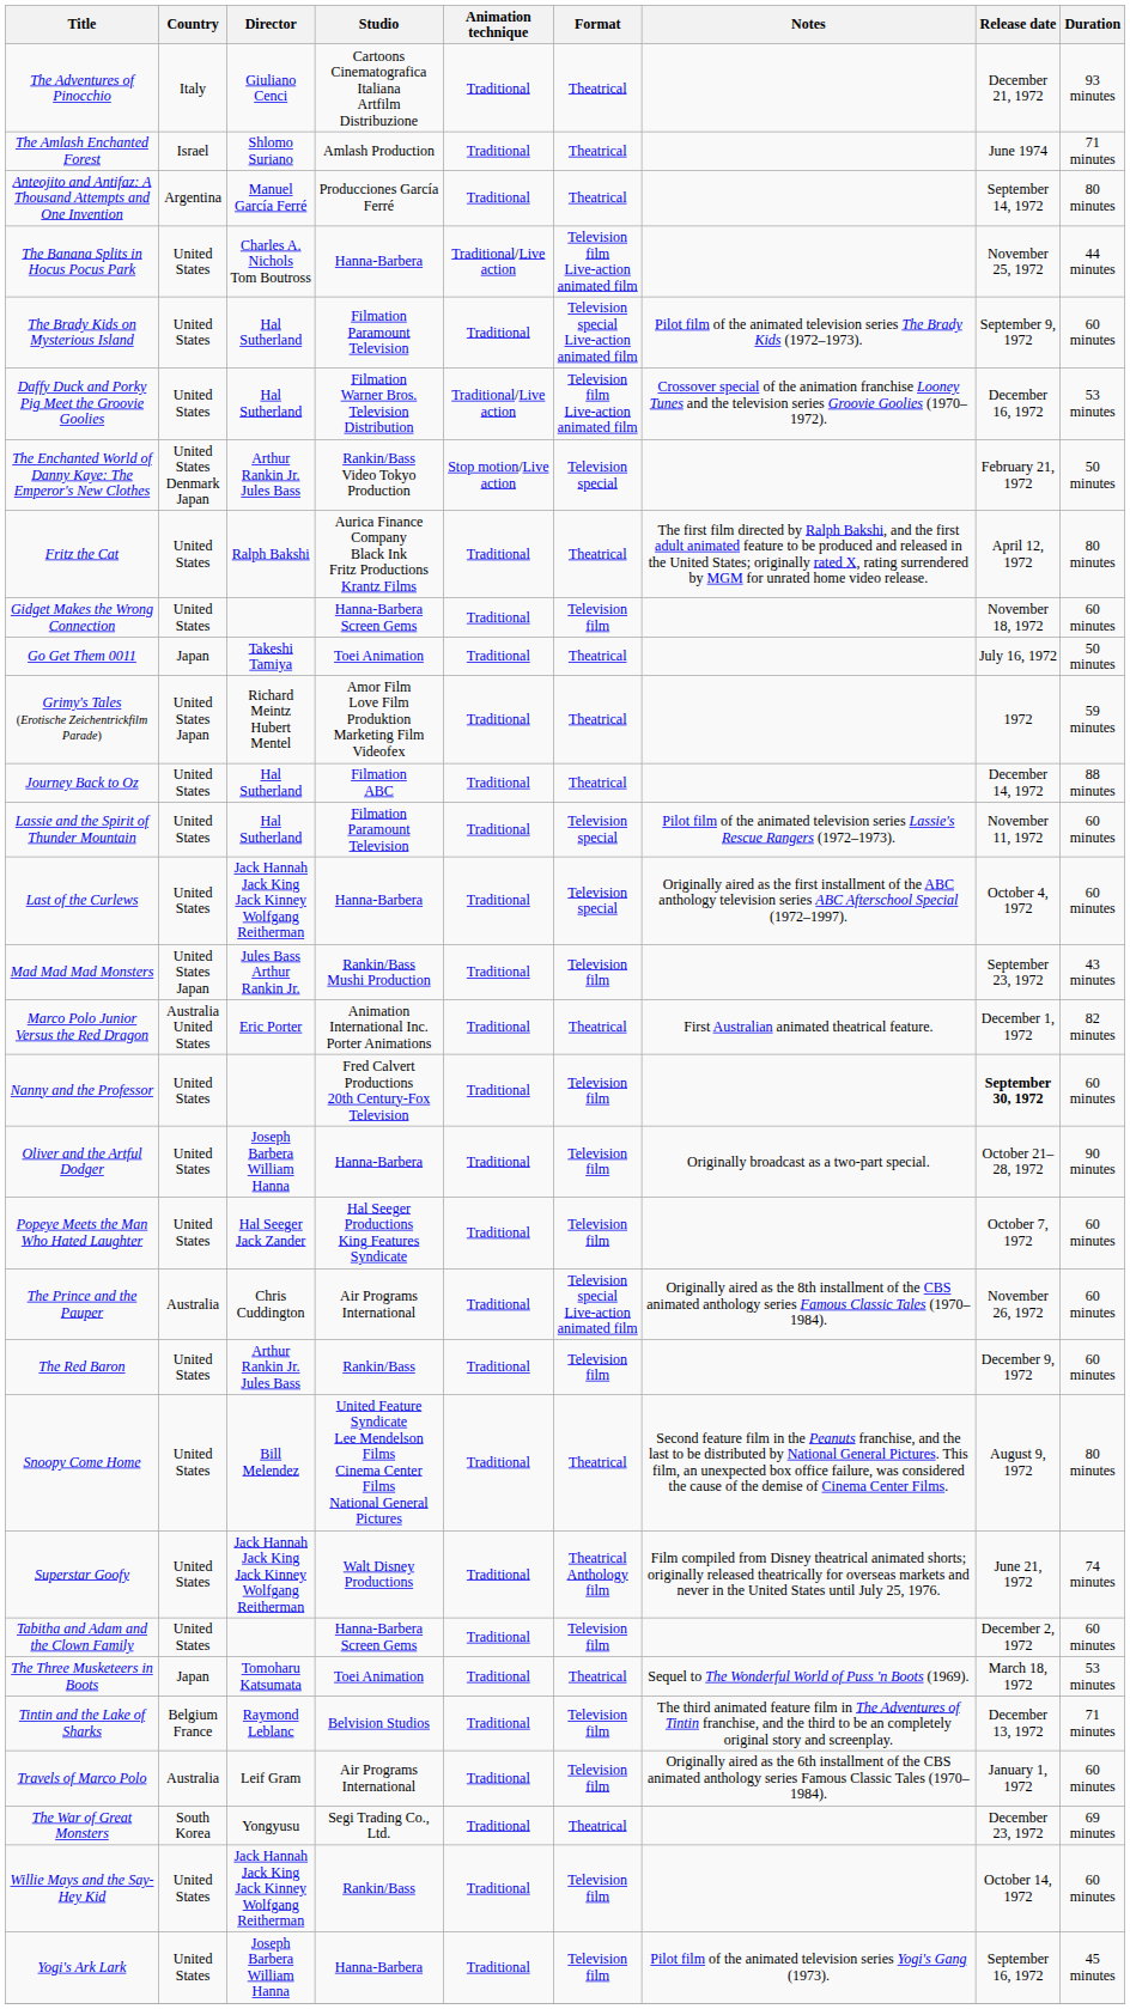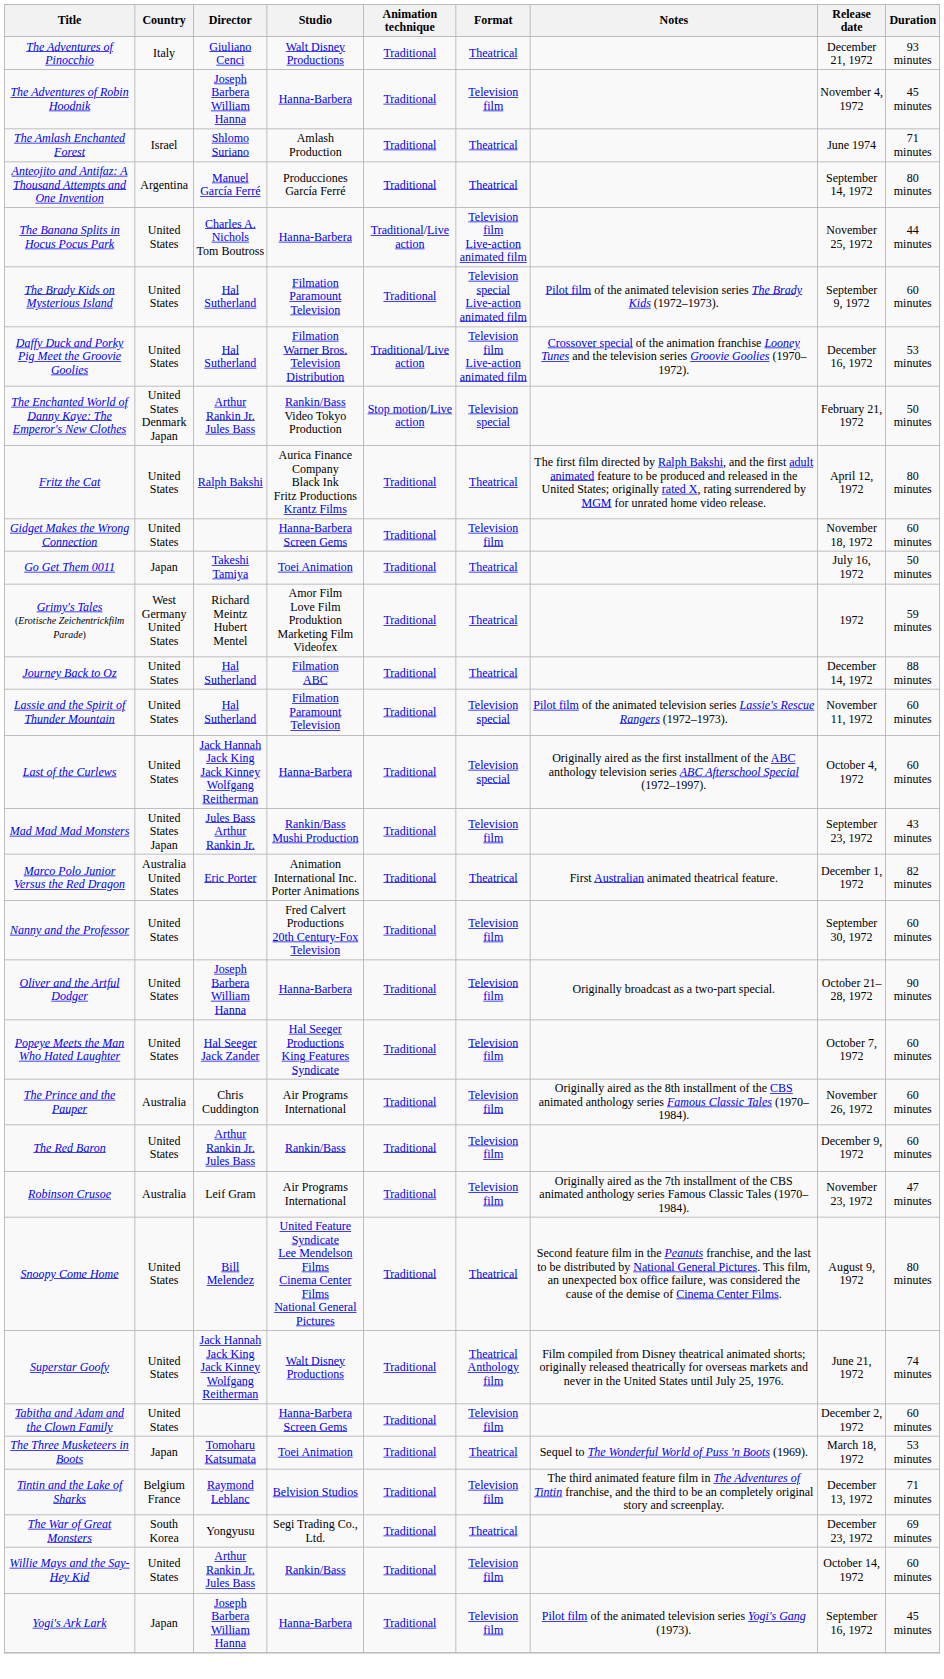 <table class="wikitable sortable" style="text-align:center; margin=auto; ">
 <tr>
 <th scope="col">Title</th>
 <th scope="col">Country</th>
 <th scope="col">Director</th>
 <th scope="col">Studio</th>
 <th scope="col">Animation technique</th>
 <th scope="col">Format</th>
 <th>Notes</th>
 <th>Release date</th>
 <th>Duration</th>
 </tr>
 <tr>
 <td><em><a href='#'>The Adventures of Pinocchio</a></em> <br> </td>
 <td>Italy</td>
 <td><a href='#'>Giuliano Cenci</a></td>
-<td>Cartoons Cinematografica Italiana <br> Artfilm Distribuzione</td>
+<td><a href='#'>Walt Disney Productions</a></td>
 <td><a href='#'>Traditional</a></td>
 <td><a href='#'>Theatrical</a></td>
 <td></td>
 <td>December 21, 1972</td>
 <td>93 minutes</td>
+</tr>
+<tr>
+<td><em><a href='#'>The Adventures of Robin Hoodnik</a></em></td>
+<td></td>
+<td><a href='#'>Joseph Barbera</a> <br> <a href='#'>William Hanna</a></td>
+<td><a href='#'>Hanna-Barbera</a></td>
+<td><a href='#'>Traditional</a></td>
+<td><a href='#'>Television film</a></td>
+<td></td>
+<td>November 4, 1972</td>
+<td>45 minutes</td>
 </tr>
 <tr>
 <td><em><a href='#'>The Amlash Enchanted Forest</a></em> <br> </td>
 <td>Israel</td>
 <td><a href='#'>Shlomo Suriano</a></td>
 <td>Amlash Production</td>
 <td><a href='#'>Traditional</a></td>
 <td><a href='#'>Theatrical</a></td>
 <td></td>
 <td>June 1974</td>
 <td>71 minutes</td>
 </tr>
 <tr>
 <td><em><a href='#'>Anteojito and Antifaz: A Thousand Attempts and One Invention</a></em> <br> </td>
 <td>Argentina</td>
 <td><a href='#'>Manuel García Ferré</a></td>
 <td>Producciones García Ferré</td>
 <td><a href='#'>Traditional</a></td>
 <td><a href='#'>Theatrical</a></td>
 <td></td>
 <td>September 14, 1972</td>
 <td>80 minutes</td>
 </tr>
 <tr>
 <td><em><a href='#'>The Banana Splits in Hocus Pocus Park</a></em></td>
 <td>United States</td>
 <td><a href='#'>Charles A. Nichols</a> <br> Tom Boutross</td>
 <td><a href='#'>Hanna-Barbera</a></td>
 <td><a href='#'>Traditional</a>/<a href='#'>Live action</a></td>
 <td><a href='#'>Television film</a> <br> <a href='#'>Live-action animated film</a></td>
 <td></td>
 <td>November 25, 1972</td>
 <td>44 minutes</td>
 </tr>
 <tr>
 <td><em><a href='#'>The Brady Kids on Mysterious Island</a></em></td>
 <td>United States</td>
 <td><a href='#'>Hal Sutherland</a></td>
 <td><a href='#'>Filmation</a> <br> <a href='#'>Paramount Television</a></td>
 <td><a href='#'>Traditional</a></td>
 <td><a href='#'>Television special</a> <br> <a href='#'>Live-action animated film</a></td>
 <td><a href='#'>Pilot film</a> of the animated television series <em><a href='#'>The Brady Kids</a></em> (1972–1973).</td>
 <td>September 9, 1972</td>
 <td>60 minutes</td>
 </tr>
 <tr>
 <td><em><a href='#'>Daffy Duck and Porky Pig Meet the Groovie Goolies</a></em></td>
 <td>United States</td>
 <td><a href='#'>Hal Sutherland</a></td>
 <td><a href='#'>Filmation</a> <br> <a href='#'>Warner Bros. Television Distribution</a></td>
 <td><a href='#'>Traditional</a>/<a href='#'>Live action</a></td>
 <td><a href='#'>Television film</a> <br> <a href='#'>Live-action animated film</a></td>
 <td><a href='#'>Crossover special</a> of the animation franchise <em><a href='#'>Looney Tunes</a></em> and the television series <em><a href='#'>Groovie Goolies</a></em> (1970–1972).</td>
 <td>December 16, 1972</td>
 <td>53 minutes</td>
 </tr>
 <tr>
 <td><em><a href='#'>The Enchanted World of Danny Kaye: The Emperor's New Clothes</a></em></td>
 <td>United States <br> Denmark<br> Japan</td>
 <td><a href='#'>Arthur Rankin Jr.</a> <br> <a href='#'>Jules Bass</a></td>
 <td><a href='#'>Rankin/Bass</a> <br> Video Tokyo Production</td>
 <td><a href='#'>Stop motion</a>/<a href='#'>Live action</a></td>
 <td><a href='#'>Television special</a></td>
 <td></td>
 <td>February 21, 1972</td>
 <td>50 minutes</td>
 </tr>
 <tr>
 <td><em><a href='#'>Fritz the Cat</a></em></td>
 <td>United States</td>
 <td><a href='#'>Ralph Bakshi</a></td>
 <td>Aurica Finance Company <br> Black Ink <br> Fritz Productions <br> <a href='#'>Krantz Films</a></td>
 <td><a href='#'>Traditional</a></td>
 <td><a href='#'>Theatrical</a></td>
 <td>The first film directed by <a href='#'>Ralph Bakshi</a>, and the first <a href='#'>adult animated</a> feature to be produced and released in the United States; originally <a href='#'>rated X</a>, rating surrendered by <a href='#'>MGM</a> for unrated home video release.</td>
 <td>April 12, 1972</td>
 <td>80 minutes</td>
 </tr>
 <tr>
 <td><em><a href='#'>Gidget Makes the Wrong Connection</a></em></td>
 <td>United States</td>
 <td></td>
 <td><a href='#'>Hanna-Barbera</a> <br> <a href='#'>Screen Gems</a></td>
 <td><a href='#'>Traditional</a></td>
 <td><a href='#'>Television film</a></td>
 <td></td>
 <td>November 18, 1972</td>
 <td>60 minutes</td>
 </tr>
 <tr>
 <td><em><a href='#'>Go Get Them 0011</a></em> <br> </td>
 <td>Japan</td>
 <td><a href='#'>Takeshi Tamiya</a></td>
 <td><a href='#'>Toei Animation</a></td>
 <td><a href='#'>Traditional</a></td>
 <td><a href='#'>Theatrical</a></td>
 <td></td>
 <td>July 16, 1972</td>
 <td>50 minutes</td>
 </tr>
 <tr>
 <td><em><a href='#'>Grimy's Tales</a></em> <br><small>(<em>Erotische Zeichentrickfilm Parade</em>)</small></td>
-<td>United States <br> Japan</td>
+<td>West Germany<br>United States</td>
 <td>Richard Meintz<br>Hubert Mentel</td>
 <td>Amor Film<br>Love Film Produktion<br>Marketing Film Videofex</td>
 <td><a href='#'>Traditional</a></td>
 <td><a href='#'>Theatrical</a></td>
 <td></td>
 <td>1972</td>
 <td>59 minutes</td>
 </tr>
 <tr>
 <td><em><a href='#'>Journey Back to Oz</a></em></td>
 <td>United States</td>
 <td><a href='#'>Hal Sutherland</a></td>
 <td><a href='#'>Filmation</a> <br> <a href='#'>ABC</a></td>
 <td><a href='#'>Traditional</a></td>
 <td><a href='#'>Theatrical</a></td>
 <td></td>
 <td>December 14, 1972</td>
 <td>88 minutes</td>
 </tr>
 <tr>
 <td><em><a href='#'>Lassie and the Spirit of Thunder Mountain</a></em></td>
 <td>United States</td>
 <td><a href='#'>Hal Sutherland</a></td>
 <td><a href='#'>Filmation</a> <br> <a href='#'>Paramount Television</a></td>
 <td><a href='#'>Traditional</a></td>
 <td><a href='#'>Television special</a></td>
 <td><a href='#'>Pilot film</a> of the animated television series <em><a href='#'>Lassie's Rescue Rangers</a></em> (1972–1973).</td>
 <td>November 11, 1972</td>
 <td>60 minutes</td>
 </tr>
 <tr>
 <td><em><a href='#'>Last of the Curlews</a></em></td>
 <td>United States</td>
 <td><a href='#'>Jack Hannah</a> <br> <a href='#'>Jack King</a> <br> <a href='#'>Jack Kinney</a> <br> <a href='#'>Wolfgang Reitherman</a></td>
 <td><a href='#'>Hanna-Barbera</a></td>
 <td><a href='#'>Traditional</a></td>
 <td><a href='#'>Television special</a></td>
 <td>Originally aired as the first installment of the <a href='#'>ABC</a> anthology television series <em><a href='#'>ABC Afterschool Special</a></em> (1972–1997).</td>
 <td>October 4, 1972</td>
 <td>60 minutes</td>
 </tr>
 <tr>
 <td><em><a href='#'>Mad Mad Mad Monsters</a></em></td>
 <td>United States <br> Japan</td>
 <td><a href='#'>Jules Bass</a> <br> <a href='#'>Arthur Rankin Jr.</a></td>
 <td><a href='#'>Rankin/Bass</a> <br> <a href='#'>Mushi Production</a></td>
 <td><a href='#'>Traditional</a></td>
 <td><a href='#'>Television film</a></td>
 <td></td>
 <td>September 23, 1972</td>
 <td>43 minutes</td>
 </tr>
 <tr>
 <td><em><a href='#'>Marco Polo Junior Versus the Red Dragon</a></em></td>
 <td>Australia <br> United States</td>
 <td><a href='#'>Eric Porter</a></td>
 <td>Animation International Inc. <br> Porter Animations</td>
 <td><a href='#'>Traditional</a></td>
 <td><a href='#'>Theatrical</a></td>
 <td>First <a href='#'>Australian</a> animated theatrical feature.</td>
 <td>December 1, 1972</td>
 <td>82 minutes</td>
 </tr>
 <tr>
 <td><em><a href='#'>Nanny and the Professor</a></em></td>
 <td>United States</td>
 <td></td>
 <td>Fred Calvert Productions <br> <a href='#'>20th Century-Fox Television</a></td>
 <td><a href='#'>Traditional</a></td>
 <td><a href='#'>Television film</a></td>
 <td></td>
-<td><strong>September 30, 1972</strong></td>
+<td>September 30, 1972</td>
 <td>60 minutes</td>
 </tr>
 <tr>
 <td><em><a href='#'>Oliver and the Artful Dodger</a></em></td>
 <td>United States</td>
 <td><a href='#'>Joseph Barbera</a> <br> <a href='#'>William Hanna</a></td>
 <td><a href='#'>Hanna-Barbera</a></td>
 <td><a href='#'>Traditional</a></td>
 <td><a href='#'>Television film</a></td>
 <td>Originally broadcast as a two-part special.</td>
 <td>October 21–28, 1972</td>
 <td>90 minutes</td>
 </tr>
 <tr>
 <td><em><a href='#'>Popeye Meets the Man Who Hated Laughter</a></em></td>
 <td>United States</td>
 <td><a href='#'>Hal Seeger</a> <br> <a href='#'>Jack Zander</a></td>
 <td><a href='#'>Hal Seeger Productions</a> <br> <a href='#'>King Features Syndicate</a></td>
 <td><a href='#'>Traditional</a></td>
 <td><a href='#'>Television film</a></td>
 <td></td>
 <td>October 7, 1972</td>
 <td>60 minutes</td>
 </tr>
 <tr>
 <td><em><a href='#'>The Prince and the Pauper</a></em></td>
 <td>Australia</td>
 <td>Chris Cuddington</td>
 <td>Air Programs International</td>
 <td><a href='#'>Traditional</a></td>
-<td><a href='#'>Television special</a> <br> <a href='#'>Live-action animated film</a></td>
+<td><a href='#'>Television film</a></td>
 <td>Originally aired as the 8th installment of the <a href='#'>CBS</a> animated anthology series <em><a href='#'>Famous Classic Tales</a></em> (1970–1984).</td>
 <td>November 26, 1972</td>
 <td>60 minutes</td>
 </tr>
 <tr>
 <td><em><a href='#'>The Red Baron</a></em></td>
 <td>United States</td>
 <td><a href='#'>Arthur Rankin Jr.</a> <br> <a href='#'>Jules Bass</a></td>
 <td><a href='#'>Rankin/Bass</a></td>
 <td><a href='#'>Traditional</a></td>
 <td><a href='#'>Television film</a></td>
 <td></td>
 <td>December 9, 1972</td>
 <td>60 minutes</td>
+</tr>
+<tr>
+<td><em><a href='#'>Robinson Crusoe</a></em></td>
+<td>Australia</td>
+<td>Leif Gram</td>
+<td>Air Programs International</td>
+<td><a href='#'>Traditional</a></td>
+<td><a href='#'>Television film</a></td>
+<td>Originally aired as the 7th installment of the CBS animated anthology series Famous Classic Tales (1970–1984).</td>
+<td>November 23, 1972</td>
+<td>47 minutes</td>
 </tr>
 <tr>
 <td><em><a href='#'>Snoopy Come Home</a></em></td>
 <td>United States</td>
 <td><a href='#'>Bill Melendez</a></td>
 <td><a href='#'>United Feature Syndicate</a> <br> <a href='#'>Lee Mendelson Films</a> <br> <a href='#'>Cinema Center Films</a> <br> <a href='#'>National General Pictures</a></td>
 <td><a href='#'>Traditional</a></td>
 <td><a href='#'>Theatrical</a></td>
 <td>Second feature film in the <em><a href='#'>Peanuts</a></em> franchise, and the last to be distributed by <a href='#'>National General Pictures</a>. This film, an unexpected box office failure, was considered the cause of the demise of <a href='#'>Cinema Center Films</a>.</td>
 <td>August 9, 1972</td>
 <td>80 minutes</td>
 </tr>
 <tr>
 <td><em><a href='#'>Superstar Goofy</a></em></td>
 <td>United States</td>
 <td><a href='#'>Jack Hannah</a> <br> <a href='#'>Jack King</a> <br> <a href='#'>Jack Kinney</a> <br> <a href='#'>Wolfgang Reitherman</a></td>
 <td><a href='#'>Walt Disney Productions</a></td>
 <td><a href='#'>Traditional</a></td>
 <td><a href='#'>Theatrical</a> <br> <a href='#'>Anthology film</a></td>
 <td>Film compiled from Disney theatrical animated shorts; originally released theatrically for overseas markets and never in the United States until July 25, 1976.</td>
 <td>June 21, 1972</td>
 <td>74 minutes</td>
 </tr>
 <tr>
 <td><em><a href='#'>Tabitha and Adam and the Clown Family</a></em></td>
 <td>United States</td>
 <td></td>
 <td><a href='#'>Hanna-Barbera</a> <br> <a href='#'>Screen Gems</a></td>
 <td><a href='#'>Traditional</a></td>
 <td><a href='#'>Television film</a></td>
 <td></td>
 <td>December 2, 1972</td>
 <td>60 minutes</td>
 </tr>
 <tr>
 <td><em><a href='#'>The Three Musketeers in Boots</a></em> <br> </td>
 <td>Japan</td>
 <td><a href='#'>Tomoharu Katsumata</a></td>
 <td><a href='#'>Toei Animation</a></td>
 <td><a href='#'>Traditional</a></td>
 <td><a href='#'>Theatrical</a></td>
 <td>Sequel to <em><a href='#'>The Wonderful World of Puss 'n Boots</a></em> (1969).</td>
 <td>March 18, 1972</td>
 <td>53 minutes</td>
 </tr>
 <tr>
 <td><em><a href='#'>Tintin and the Lake of Sharks</a></em> <br> </td>
 <td>Belgium <br> France</td>
 <td><a href='#'>Raymond Leblanc</a></td>
 <td><a href='#'>Belvision Studios</a></td>
 <td><a href='#'>Traditional</a></td>
 <td><a href='#'>Television film</a></td>
 <td>The third animated feature film in <em><a href='#'>The Adventures of Tintin</a></em> franchise, and the third to be an completely original story and screenplay.</td>
 <td>December 13, 1972</td>
 <td>71 minutes</td>
 </tr>
 <tr>
-<td><em><a href='#'>Travels of Marco Polo</a></em></td>
-<td>Australia</td>
-<td>Leif Gram</td>
-<td>Air Programs International</td>
-<td><a href='#'>Traditional</a></td>
-<td><a href='#'>Television film</a></td>
-<td>Originally aired as the 6th installment of the CBS animated anthology series Famous Classic Tales (1970–1984).</td>
-<td>January 1, 1972</td>
-<td>60 minutes</td>
-</tr>
-<tr>
 <td><em><a href='#'>The War of Great Monsters</a></em> <br> </td>
 <td>South Korea</td>
 <td>Yongyusu</td>
 <td>Segi Trading Co., Ltd.</td>
 <td><a href='#'>Traditional</a></td>
 <td><a href='#'>Theatrical</a></td>
 <td></td>
 <td>December 23, 1972</td>
 <td>69 minutes</td>
 </tr>
 <tr>
 <td><em><a href='#'>Willie Mays and the Say-Hey Kid</a></em></td>
 <td>United States</td>
-<td><a href='#'>Jack Hannah</a> <br> <a href='#'>Jack King</a> <br> <a href='#'>Jack Kinney</a> <br> <a href='#'>Wolfgang Reitherman</a></td>
+<td><a href='#'>Arthur Rankin Jr.</a> <br> <a href='#'>Jules Bass</a></td>
 <td><a href='#'>Rankin/Bass</a></td>
 <td><a href='#'>Traditional</a></td>
 <td><a href='#'>Television film</a></td>
 <td></td>
 <td>October 14, 1972</td>
 <td>60 minutes</td>
 </tr>
 <tr>
 <td><em><a href='#'>Yogi's Ark Lark</a></em></td>
-<td>United States</td>
+<td>Japan</td>
 <td><a href='#'>Joseph Barbera</a> <br> <a href='#'>William Hanna</a></td>
 <td><a href='#'>Hanna-Barbera</a></td>
 <td><a href='#'>Traditional</a></td>
 <td><a href='#'>Television film</a></td>
 <td><a href='#'>Pilot film</a> of the animated television series <em><a href='#'>Yogi's Gang</a></em> (1973).</td>
 <td>September 16, 1972</td>
 <td>45 minutes</td>
 </tr>
 <tr>
 </tr>
 </table>
